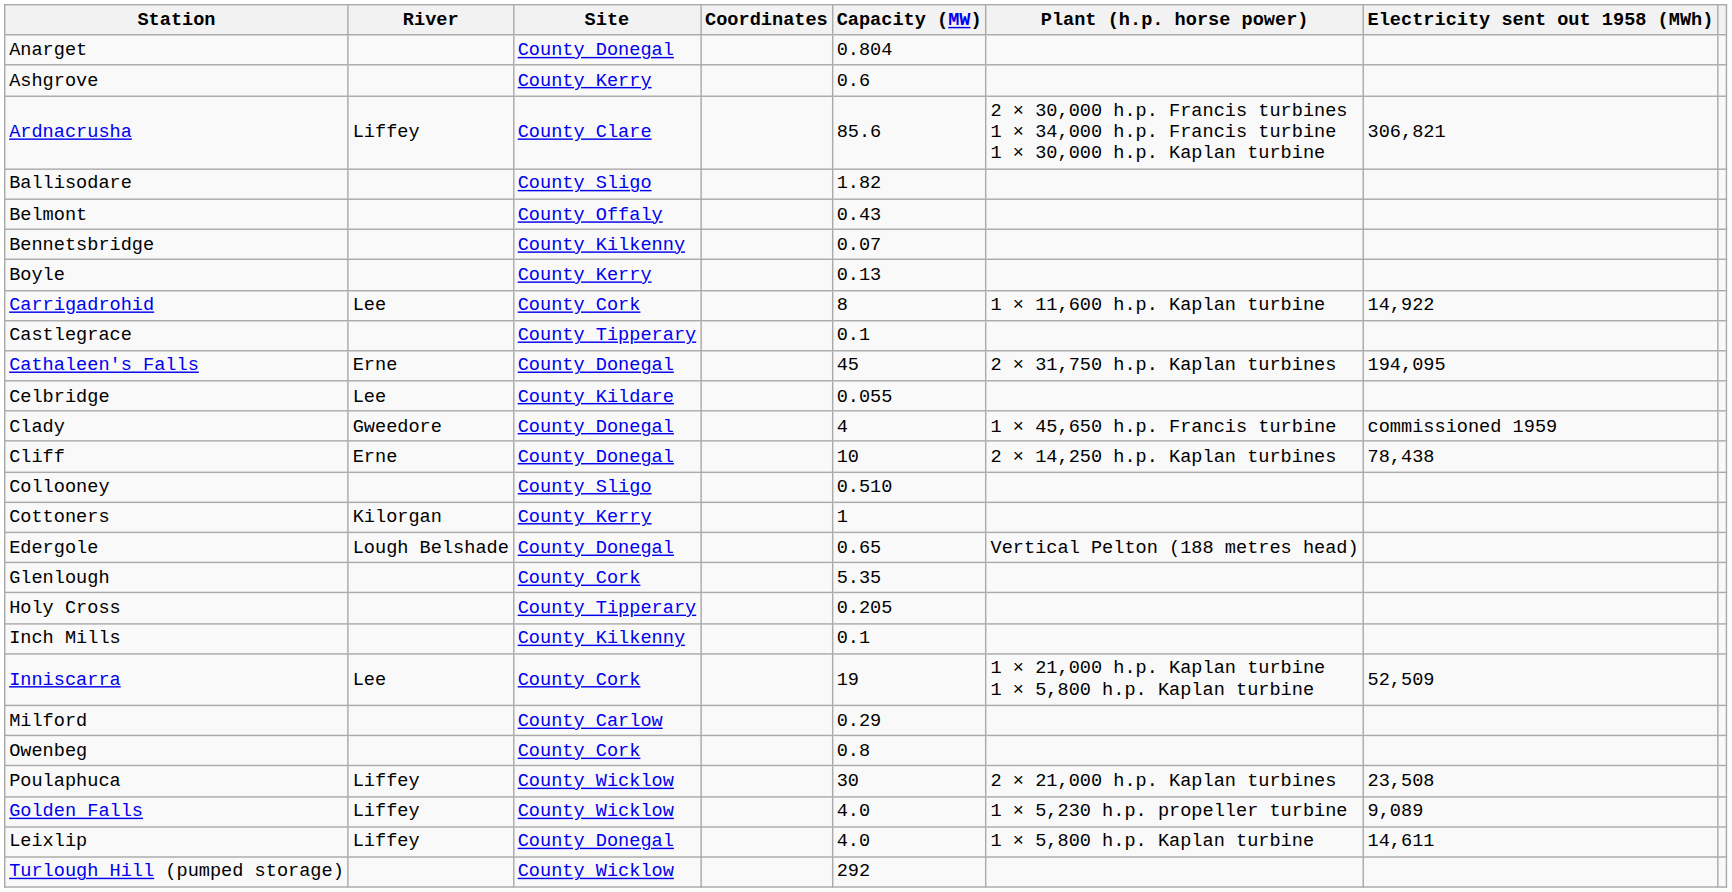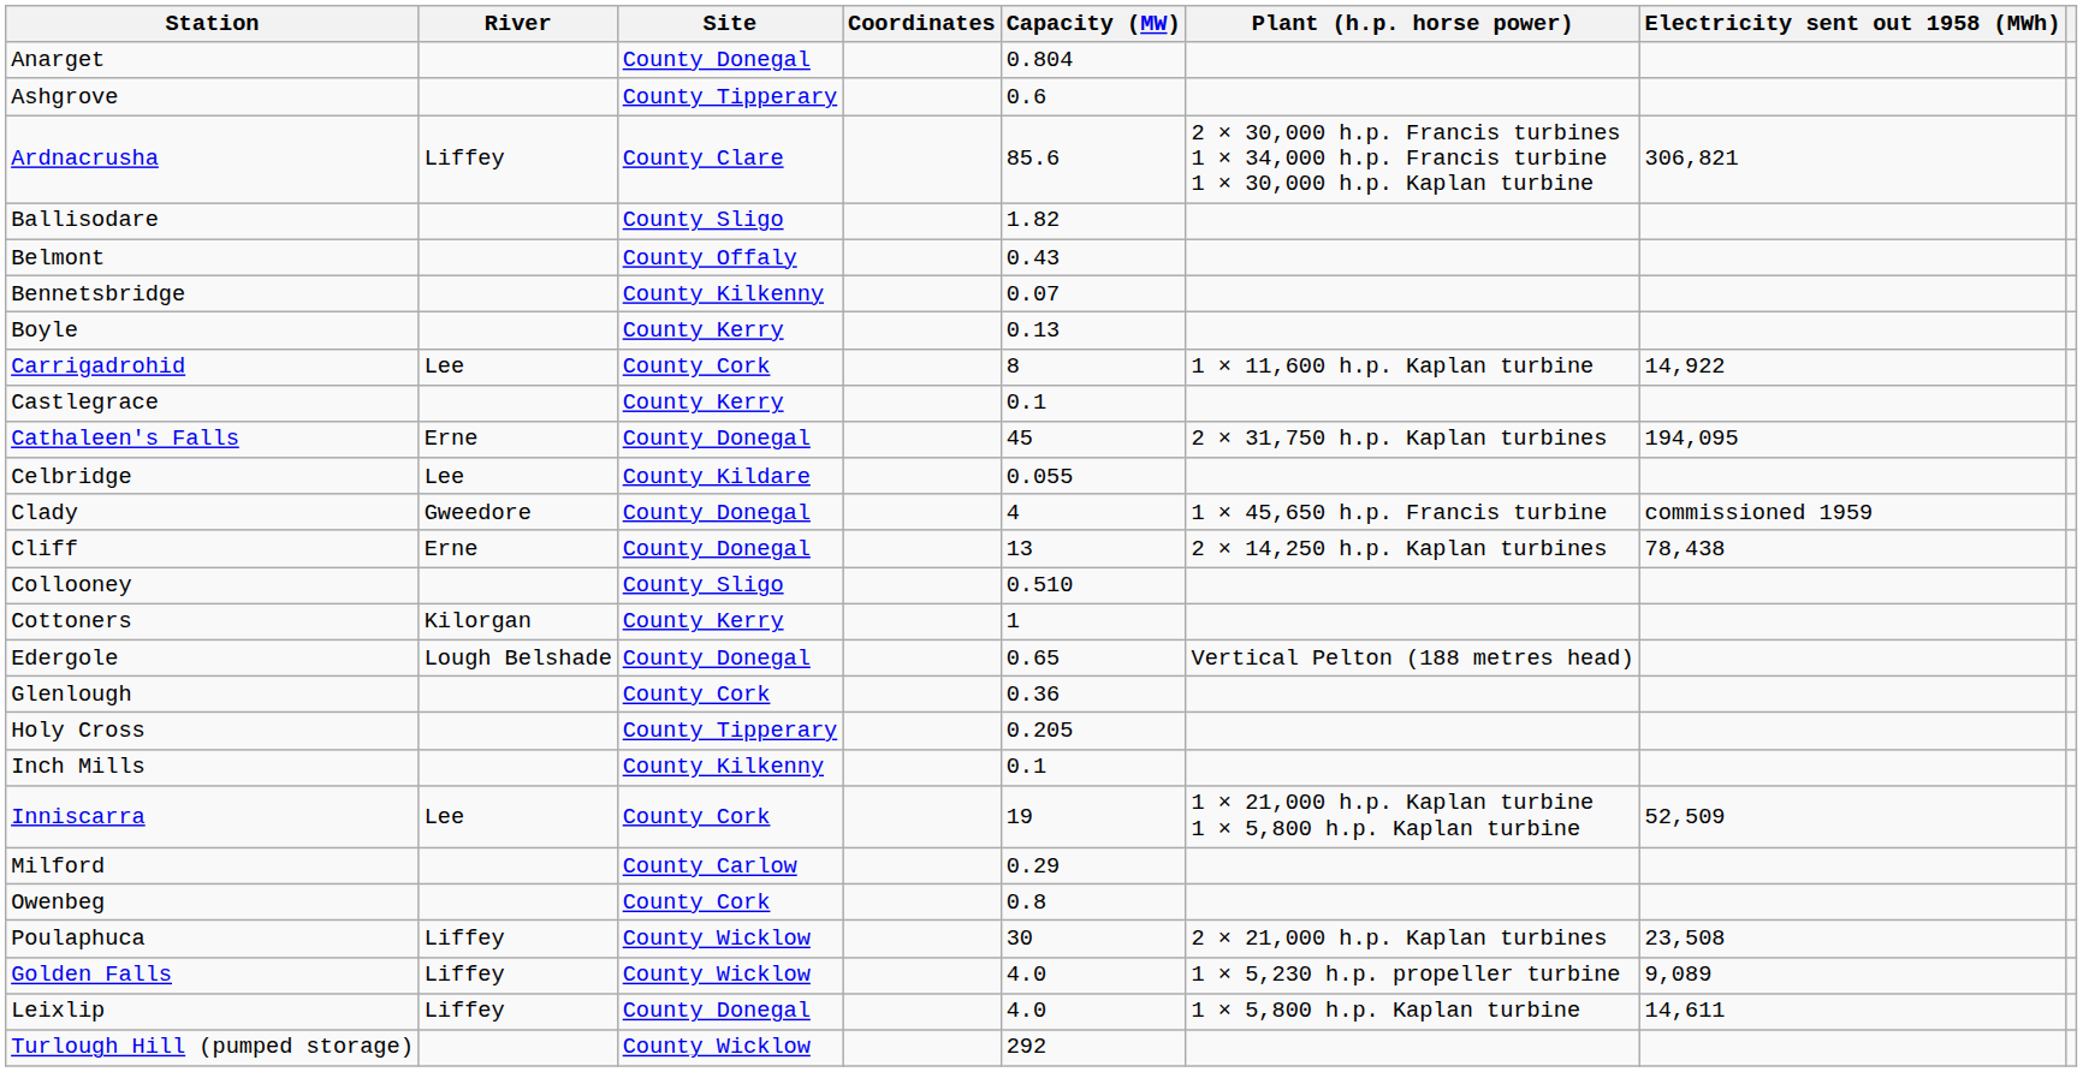 <table class="wikitable sortable">
 <tr>
 <th>Station</th>
 <th>River</th>
 <th>Site</th>
 <th>Coordinates</th>
 <th>Capacity (<a href='#'>MW</a>)</th>
 <th>Plant (h.p. horse power)</th>
 <th>Electricity sent out 1958 (MWh)</th>
 <th></th>
 </tr>
 <tr>
 <td>Anarget</td>
 <td></td>
 <td><a href='#'>County Donegal</a></td>
 <td></td>
 <td>0.804</td>
 <td></td>
 <td></td>
 <td></td>
 </tr>
 <tr>
 <td>Ashgrove</td>
 <td></td>
-<td><a href='#'>County Kerry</a></td>
+<td><a href='#'>County Tipperary</a></td>
 <td></td>
 <td>0.6</td>
 <td></td>
 <td></td>
 <td></td>
 </tr>
 <tr>
 <td><a href='#'>Ardnacrusha</a></td>
 <td>Liffey</td>
 <td><a href='#'>County Clare</a></td>
 <td></td>
 <td>85.6</td>
 <td>2 × 30,000 h.p. Francis turbines<br>1 × 34,000 h.p. Francis turbine<br>1 × 30,000 h.p. Kaplan turbine</td>
 <td>306,821</td>
 <td></td>
 </tr>
 <tr>
 <td>Ballisodare</td>
 <td></td>
 <td><a href='#'>County Sligo</a></td>
 <td></td>
 <td>1.82</td>
 <td></td>
 <td></td>
 <td></td>
 </tr>
 <tr>
 <td>Belmont</td>
 <td></td>
 <td><a href='#'>County Offaly</a></td>
 <td></td>
 <td>0.43</td>
 <td></td>
 <td></td>
 <td></td>
 </tr>
 <tr>
 <td>Bennetsbridge</td>
 <td></td>
 <td><a href='#'>County Kilkenny</a></td>
 <td></td>
 <td>0.07</td>
 <td></td>
 <td></td>
 <td></td>
 </tr>
 <tr>
 <td>Boyle</td>
 <td></td>
 <td><a href='#'>County Kerry</a></td>
 <td></td>
 <td>0.13</td>
 <td></td>
 <td></td>
 <td></td>
 </tr>
 <tr>
 <td><a href='#'>Carrigadrohid</a></td>
 <td>Lee</td>
 <td><a href='#'>County Cork</a></td>
 <td></td>
 <td>8</td>
 <td>1 × 11,600 h.p. Kaplan turbine</td>
 <td>14,922</td>
 <td></td>
 </tr>
 <tr>
 <td>Castlegrace</td>
 <td></td>
-<td><a href='#'>County Tipperary</a></td>
+<td><a href='#'>County Kerry</a></td>
 <td></td>
 <td>0.1</td>
 <td></td>
 <td></td>
 <td></td>
 </tr>
 <tr>
 <td><a href='#'>Cathaleen's Falls</a></td>
 <td>Erne</td>
 <td><a href='#'>County Donegal</a></td>
 <td></td>
 <td>45</td>
 <td>2 × 31,750 h.p. Kaplan turbines</td>
 <td>194,095</td>
 <td></td>
 </tr>
 <tr>
 <td>Celbridge</td>
 <td>Lee</td>
 <td><a href='#'>County Kildare</a></td>
 <td></td>
 <td>0.055</td>
 <td></td>
 <td></td>
 <td></td>
 </tr>
 <tr>
 <td>Clady</td>
 <td>Gweedore</td>
 <td><a href='#'>County Donegal</a></td>
 <td></td>
 <td>4</td>
 <td>1 × 45,650 h.p. Francis turbine</td>
 <td>commissioned 1959</td>
 <td></td>
 </tr>
 <tr>
 <td>Cliff</td>
 <td>Erne</td>
 <td><a href='#'>County Donegal</a></td>
 <td></td>
-<td>10</td>
+<td>13</td>
 <td>2 × 14,250 h.p. Kaplan turbines</td>
 <td>78,438</td>
 <td></td>
 </tr>
 <tr>
 <td>Collooney</td>
 <td></td>
 <td><a href='#'>County Sligo</a></td>
 <td></td>
 <td>0.510</td>
 <td></td>
 <td></td>
 <td></td>
 </tr>
 <tr>
 <td>Cottoners</td>
 <td>Kilorgan</td>
 <td><a href='#'>County Kerry</a></td>
 <td></td>
 <td>1</td>
 <td></td>
 <td></td>
 <td></td>
 </tr>
 <tr>
 <td>Edergole</td>
 <td>Lough Belshade</td>
 <td><a href='#'>County Donegal</a></td>
 <td></td>
 <td>0.65</td>
 <td>Vertical Pelton (188 metres  head)</td>
 <td></td>
 <td></td>
 </tr>
 <tr>
 <td>Glenlough</td>
 <td></td>
 <td><a href='#'>County Cork</a></td>
 <td></td>
-<td>5.35</td>
+<td>0.36</td>
 <td></td>
 <td></td>
 <td></td>
 </tr>
 <tr>
 <td>Holy Cross</td>
 <td></td>
 <td><a href='#'>County Tipperary</a></td>
 <td></td>
 <td>0.205</td>
 <td></td>
 <td></td>
 <td></td>
 </tr>
 <tr>
 <td>Inch Mills</td>
 <td></td>
 <td><a href='#'>County Kilkenny</a></td>
 <td></td>
 <td>0.1</td>
 <td></td>
 <td></td>
 <td></td>
 </tr>
 <tr>
 <td><a href='#'>Inniscarra</a></td>
 <td>Lee</td>
 <td><a href='#'>County Cork</a></td>
 <td></td>
 <td>19</td>
 <td>1 × 21,000 h.p. Kaplan turbine<br>1 × 5,800 h.p. Kaplan turbine</td>
 <td>52,509</td>
 <td></td>
 </tr>
 <tr>
 <td>Milford</td>
 <td></td>
 <td><a href='#'>County Carlow</a></td>
 <td></td>
 <td>0.29</td>
 <td></td>
 <td></td>
 <td></td>
 </tr>
 <tr>
 <td>Owenbeg</td>
 <td></td>
 <td><a href='#'>County Cork</a></td>
 <td></td>
 <td>0.8</td>
 <td></td>
 <td></td>
 <td></td>
 </tr>
 <tr>
 <td>Poulaphuca</td>
 <td>Liffey</td>
 <td><a href='#'>County Wicklow</a></td>
 <td></td>
 <td>30</td>
 <td>2 × 21,000 h.p. Kaplan turbines</td>
 <td>23,508</td>
 <td></td>
 </tr>
 <tr>
 <td><a href='#'>Golden Falls</a></td>
 <td>Liffey</td>
 <td><a href='#'>County Wicklow</a></td>
 <td></td>
 <td>4.0</td>
 <td>1 × 5,230 h.p. propeller turbine</td>
 <td>9,089</td>
 <td></td>
 </tr>
 <tr>
 <td>Leixlip</td>
 <td>Liffey</td>
 <td><a href='#'>County Donegal</a></td>
 <td></td>
 <td>4.0</td>
 <td>1 × 5,800 h.p. Kaplan turbine</td>
 <td>14,611</td>
 <td></td>
 </tr>
 <tr>
 <td><a href='#'>Turlough Hill</a> (pumped storage)</td>
 <td></td>
 <td><a href='#'>County Wicklow</a></td>
 <td></td>
 <td>292</td>
 <td></td>
 <td></td>
 <td></td>
 </tr>
 </table>
